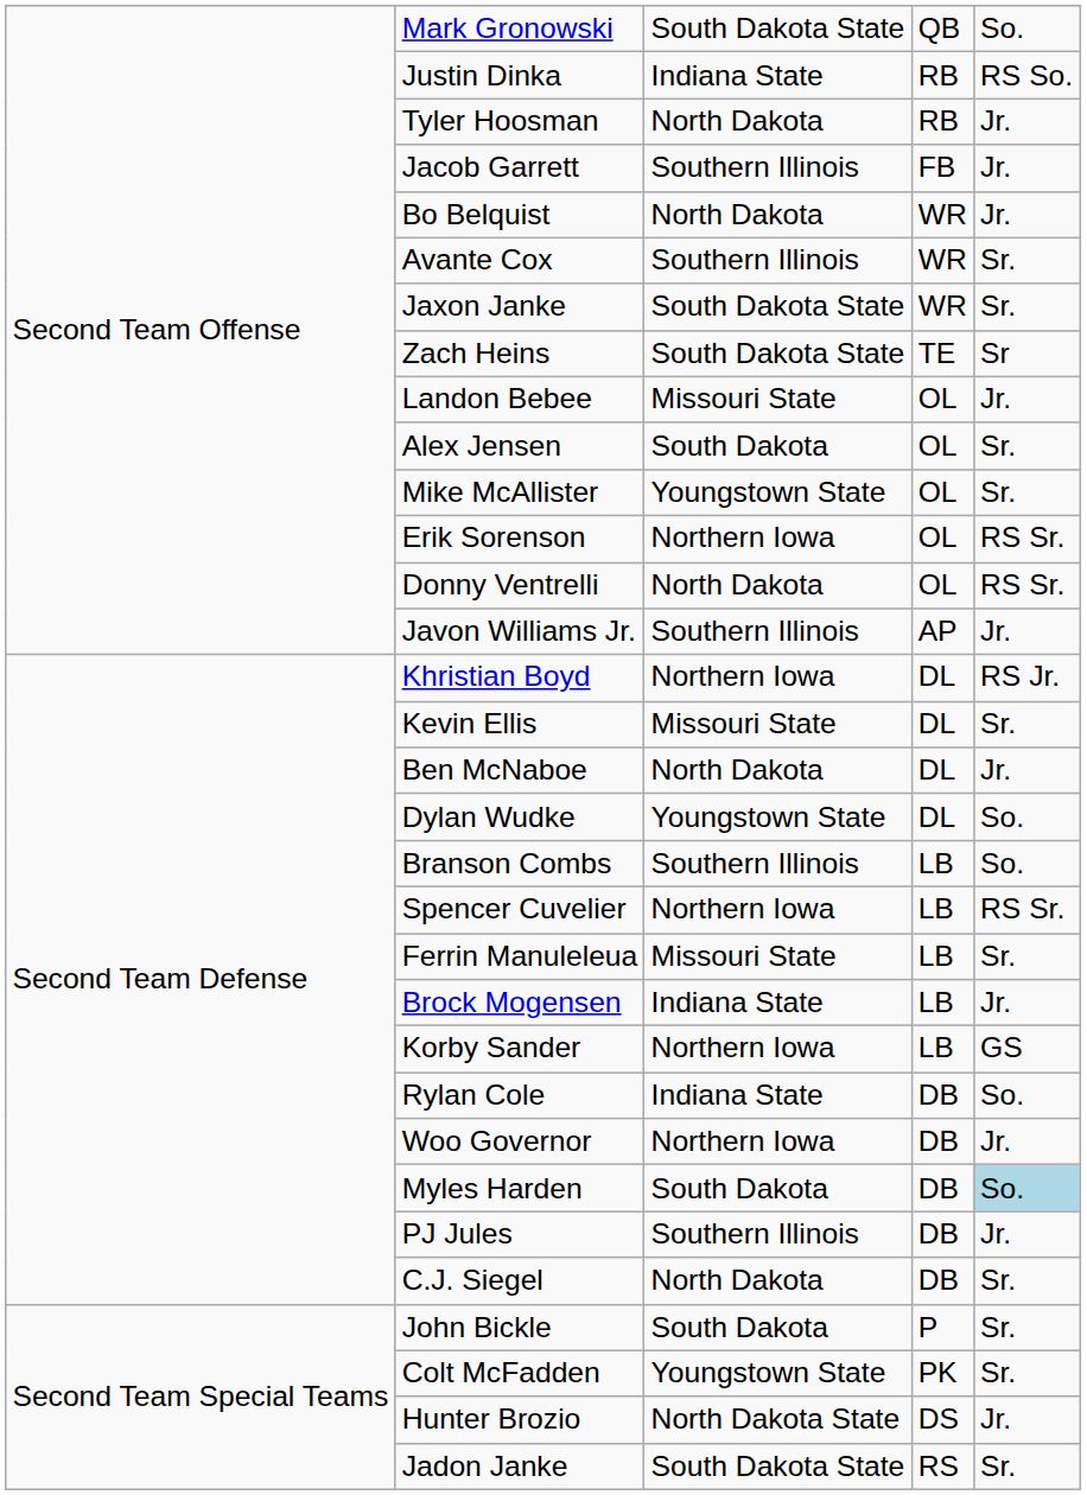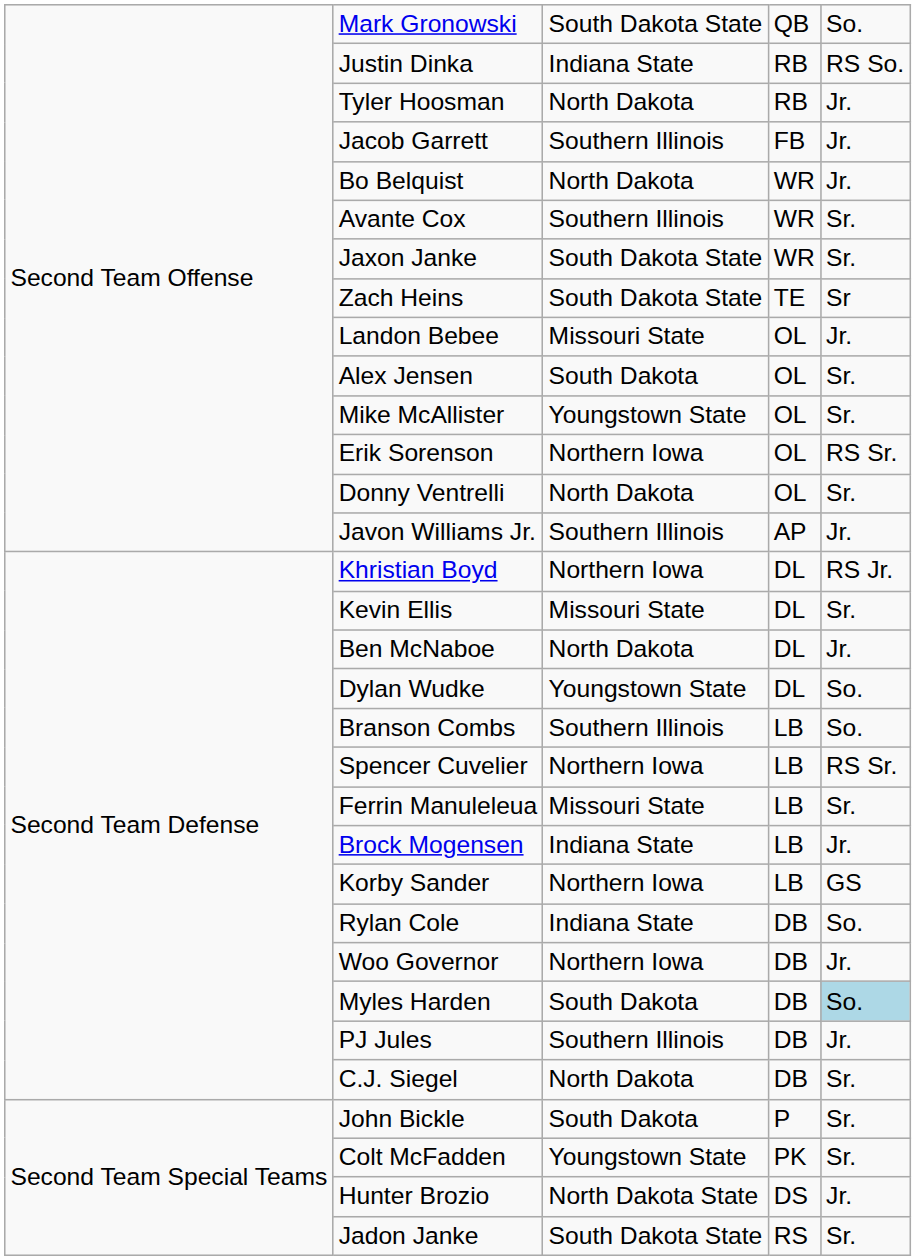 <table class="wikitable">
 <tr>
 <td rowspan=14>Second Team Offense</td>
 <td><a href='#'>Mark Gronowski</a></td>
 <td>South Dakota State</td>
 <td>QB</td>
 <td>So.</td>
 </tr>
 <tr>
 <td>Justin Dinka</td>
 <td>Indiana State</td>
 <td>RB</td>
 <td>RS So.</td>
 </tr>
 <tr>
 <td>Tyler Hoosman</td>
 <td>North Dakota</td>
 <td>RB</td>
 <td>Jr.</td>
 </tr>
 <tr>
 <td>Jacob Garrett</td>
 <td>Southern Illinois</td>
 <td>FB</td>
 <td>Jr.</td>
 </tr>
 <tr>
 <td>Bo Belquist</td>
 <td>North Dakota</td>
 <td>WR</td>
 <td>Jr.</td>
 </tr>
 <tr>
 <td>Avante Cox</td>
 <td>Southern Illinois</td>
 <td>WR</td>
 <td>Sr.</td>
 </tr>
 <tr>
 <td>Jaxon Janke</td>
 <td>South Dakota State</td>
 <td>WR</td>
 <td>Sr.</td>
 </tr>
 <tr>
 <td>Zach Heins</td>
 <td>South Dakota State</td>
 <td>TE</td>
 <td>Sr</td>
 </tr>
 <tr>
 <td>Landon Bebee</td>
 <td>Missouri State</td>
 <td>OL</td>
 <td>Jr.</td>
 </tr>
 <tr>
 <td>Alex Jensen</td>
 <td>South Dakota</td>
 <td>OL</td>
 <td>Sr.</td>
 </tr>
 <tr>
 <td>Mike McAllister</td>
 <td>Youngstown State</td>
 <td>OL</td>
 <td>Sr.</td>
 </tr>
 <tr>
 <td>Erik Sorenson</td>
 <td>Northern Iowa</td>
 <td>OL</td>
 <td>RS Sr.</td>
 </tr>
 <tr>
 <td>Donny Ventrelli</td>
 <td>North Dakota</td>
 <td>OL</td>
-<td>RS Sr.</td>
+<td>Sr.</td>
 </tr>
 <tr>
 <td>Javon Williams Jr.</td>
 <td>Southern Illinois</td>
 <td>AP</td>
 <td>Jr.</td>
 </tr>
 <tr>
 <td rowspan=14>Second Team Defense</td>
 <td><a href='#'>Khristian Boyd</a></td>
 <td>Northern Iowa</td>
 <td>DL</td>
 <td>RS Jr.</td>
 </tr>
 <tr>
 <td>Kevin Ellis</td>
 <td>Missouri State</td>
 <td>DL</td>
 <td>Sr.</td>
 </tr>
 <tr>
 <td>Ben McNaboe</td>
 <td>North Dakota</td>
 <td>DL</td>
 <td>Jr.</td>
 </tr>
 <tr>
 <td>Dylan Wudke</td>
 <td>Youngstown State</td>
 <td>DL</td>
 <td>So.</td>
 </tr>
 <tr>
 <td>Branson Combs</td>
 <td>Southern Illinois</td>
 <td>LB</td>
 <td>So.</td>
 </tr>
 <tr>
 <td>Spencer Cuvelier</td>
 <td>Northern Iowa</td>
 <td>LB</td>
 <td>RS Sr.</td>
 </tr>
 <tr>
 <td>Ferrin Manuleleua</td>
 <td>Missouri State</td>
 <td>LB</td>
 <td>Sr.</td>
 </tr>
 <tr>
 <td><a href='#'>Brock Mogensen</a></td>
 <td>Indiana State</td>
 <td>LB</td>
 <td>Jr.</td>
 </tr>
 <tr>
 <td>Korby Sander</td>
 <td>Northern Iowa</td>
 <td>LB</td>
 <td>GS</td>
 </tr>
 <tr>
 <td>Rylan Cole</td>
 <td>Indiana State</td>
 <td>DB</td>
 <td>So.</td>
 </tr>
 <tr>
 <td>Woo Governor</td>
 <td>Northern Iowa</td>
 <td>DB</td>
 <td>Jr.</td>
 </tr>
 <tr>
 <td>Myles Harden</td>
 <td>South Dakota</td>
 <td>DB</td>
 <td style="background: lightblue;">So.</td>
 </tr>
 <tr>
 <td>PJ Jules</td>
 <td>Southern Illinois</td>
 <td>DB</td>
 <td>Jr.</td>
 </tr>
 <tr>
 <td>C.J. Siegel</td>
 <td>North Dakota</td>
 <td>DB</td>
 <td>Sr.</td>
 </tr>
 <tr>
 <td rowspan=4>Second Team Special Teams</td>
 <td>John Bickle</td>
 <td>South Dakota</td>
 <td>P</td>
 <td>Sr.</td>
 </tr>
 <tr>
 <td>Colt McFadden</td>
 <td>Youngstown State</td>
 <td>PK</td>
 <td>Sr.</td>
 </tr>
 <tr>
 <td>Hunter Brozio</td>
 <td>North Dakota State</td>
 <td>DS</td>
 <td>Jr.</td>
 </tr>
 <tr>
 <td>Jadon Janke</td>
 <td>South Dakota State</td>
 <td>RS</td>
 <td>Sr.</td>
 </tr>
 </table>
